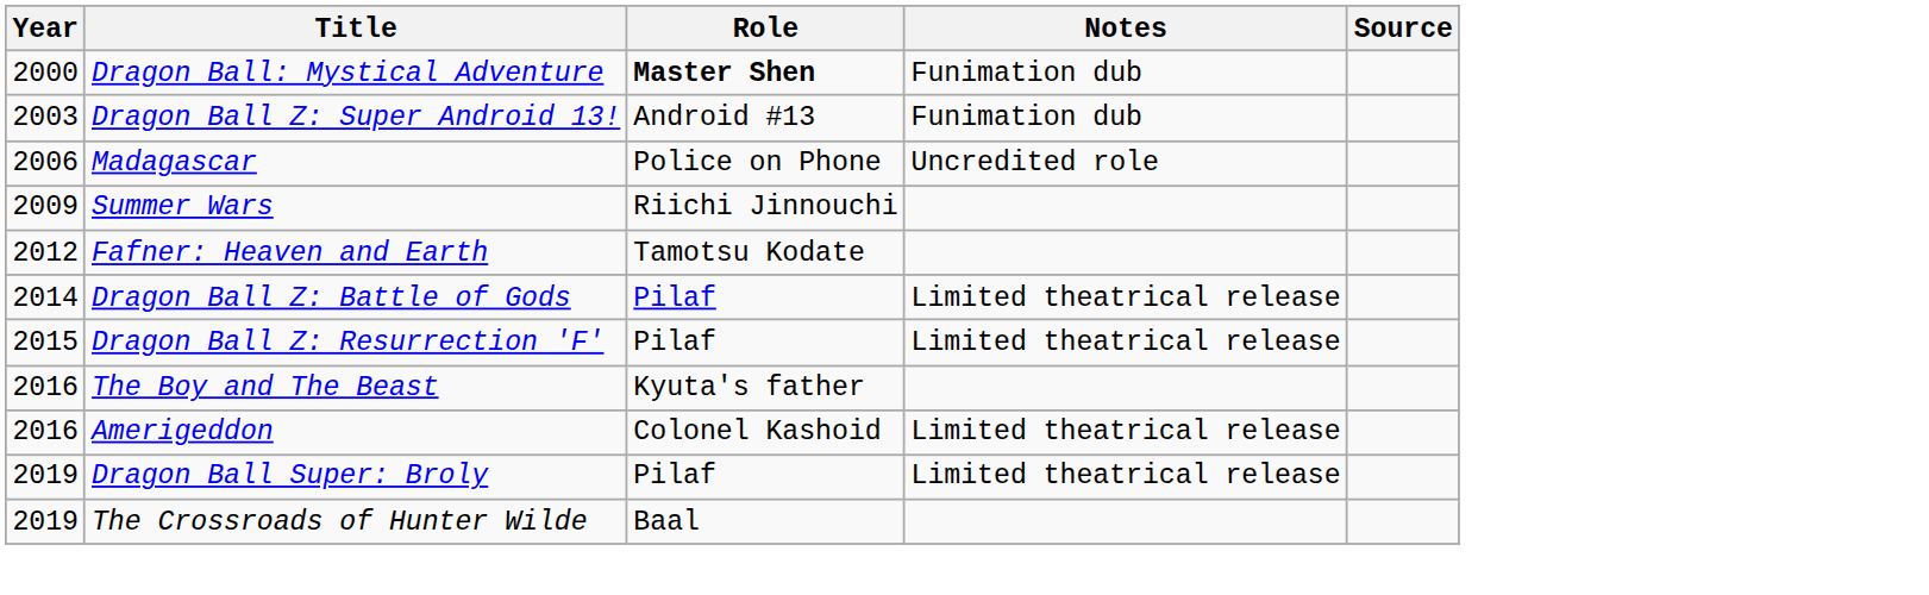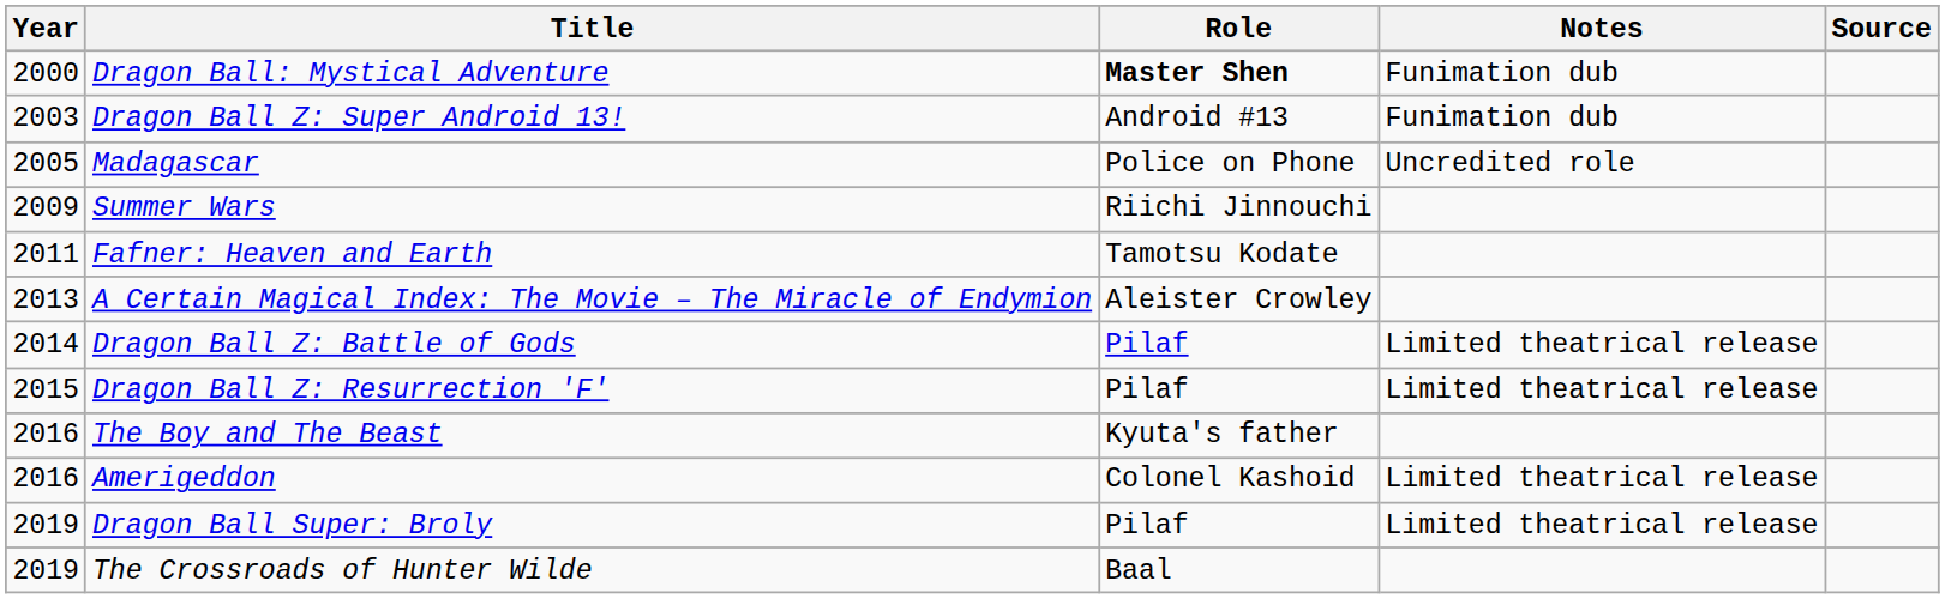 <table class="wikitable sortable plainrowheaders">
 <tr>
 <th>Year</th>
 <th>Title</th>
 <th>Role</th>
 <th class="unsortable">Notes</th>
 <th class="unsortable">Source</th>
 </tr>
 <tr>
 <td>2000</td>
 <td><em><a href='#'>Dragon Ball: Mystical Adventure</a></em></td>
 <td><strong>Master Shen</strong></td>
 <td>Funimation dub</td>
 <td></td>
 </tr>
 <tr>
 <td>2003</td>
 <td><em><a href='#'>Dragon Ball Z: Super Android 13!</a></em></td>
 <td>Android #13</td>
 <td>Funimation dub</td>
 <td></td>
 </tr>
 <tr>
-<td>2006</td>
+<td>2005</td>
 <td><em><a href='#'>Madagascar</a></em></td>
 <td>Police on Phone</td>
 <td>Uncredited role</td>
 <td></td>
 </tr>
 <tr>
 <td>2009</td>
 <td><em><a href='#'>Summer Wars</a></em></td>
 <td>Riichi Jinnouchi</td>
 <td></td>
 <td></td>
 </tr>
 <tr>
-<td>2012</td>
+<td>2011</td>
 <td><em><a href='#'>Fafner: Heaven and Earth</a></em></td>
 <td>Tamotsu Kodate</td>
+<td></td>
+<td></td>
+</tr>
+<tr>
+<td>2013</td>
+<td><em><a href='#'>A Certain Magical Index: The Movie – The Miracle of Endymion</a></em></td>
+<td>Aleister Crowley</td>
 <td></td>
 <td></td>
 </tr>
 <tr>
 <td>2014</td>
 <td><em><a href='#'>Dragon Ball Z: Battle of Gods</a></em></td>
 <td><a href='#'>Pilaf</a></td>
 <td>Limited theatrical release</td>
 <td></td>
 </tr>
 <tr>
 <td>2015</td>
 <td><em><a href='#'>Dragon Ball Z: Resurrection 'F'</a></em></td>
 <td>Pilaf</td>
 <td>Limited theatrical release</td>
 <td></td>
 </tr>
 <tr>
 <td>2016</td>
 <td><em><a href='#'>The Boy and The Beast</a></em></td>
 <td>Kyuta's father</td>
 <td></td>
 <td></td>
 </tr>
 <tr>
 <td>2016</td>
 <td><em><a href='#'>Amerigeddon</a></em></td>
 <td>Colonel Kashoid</td>
 <td>Limited theatrical release</td>
 <td></td>
 </tr>
 <tr>
 <td>2019</td>
 <td><em><a href='#'>Dragon Ball Super: Broly</a></em></td>
 <td>Pilaf</td>
 <td>Limited theatrical release</td>
 <td></td>
 </tr>
 <tr>
 <td>2019</td>
 <td><em>The Crossroads of Hunter Wilde</em></td>
 <td>Baal</td>
 <td></td>
 <td></td>
 </tr>
 </table>
